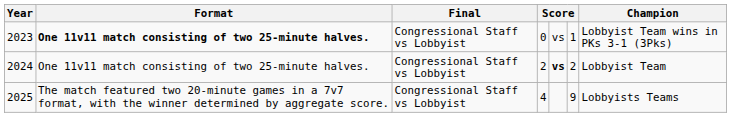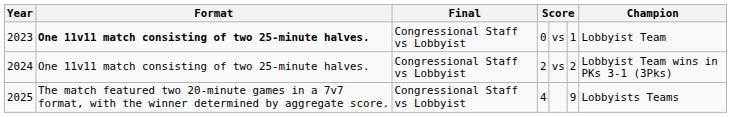 <table class="wikitable sortable">
 <tr>
 <th>Year</th>
 <th>Format</th>
 <th>Final</th>
 <th colspan="3">Score</th>
 <th>Champion</th>
 </tr>
 <tr>
 <td>2023</td>
 <td><strong>One 11v11 match consisting of two 25-minute halves.</strong></td>
 <td>Congressional Staff vs Lobbyist</td>
 <td>0</td>
 <td>vs</td>
 <td>1</td>
-<td>Lobbyist Team wins in PKs 3-1 (3Pks)</td>
+<td>Lobbyist Team</td>
 </tr>
 <tr>
 <td>2024</td>
 <td>One 11v11 match consisting of two 25-minute halves.</td>
 <td>Congressional Staff vs Lobbyist</td>
 <td>2</td>
-<td><strong>vs</strong></td>
+<td>vs</td>
 <td>2</td>
-<td>Lobbyist Team</td>
+<td>Lobbyist Team wins in PKs 3-1 (3Pks)</td>
 </tr>
 <tr>
 <td>2025</td>
 <td>The match featured two 20-minute games in a 7v7 format, with the winner determined by aggregate score.</td>
 <td>Congressional Staff vs Lobbyist</td>
 <td>4</td>
 <td></td>
 <td>9</td>
 <td>Lobbyists Teams</td>
 </tr>
 </table>
